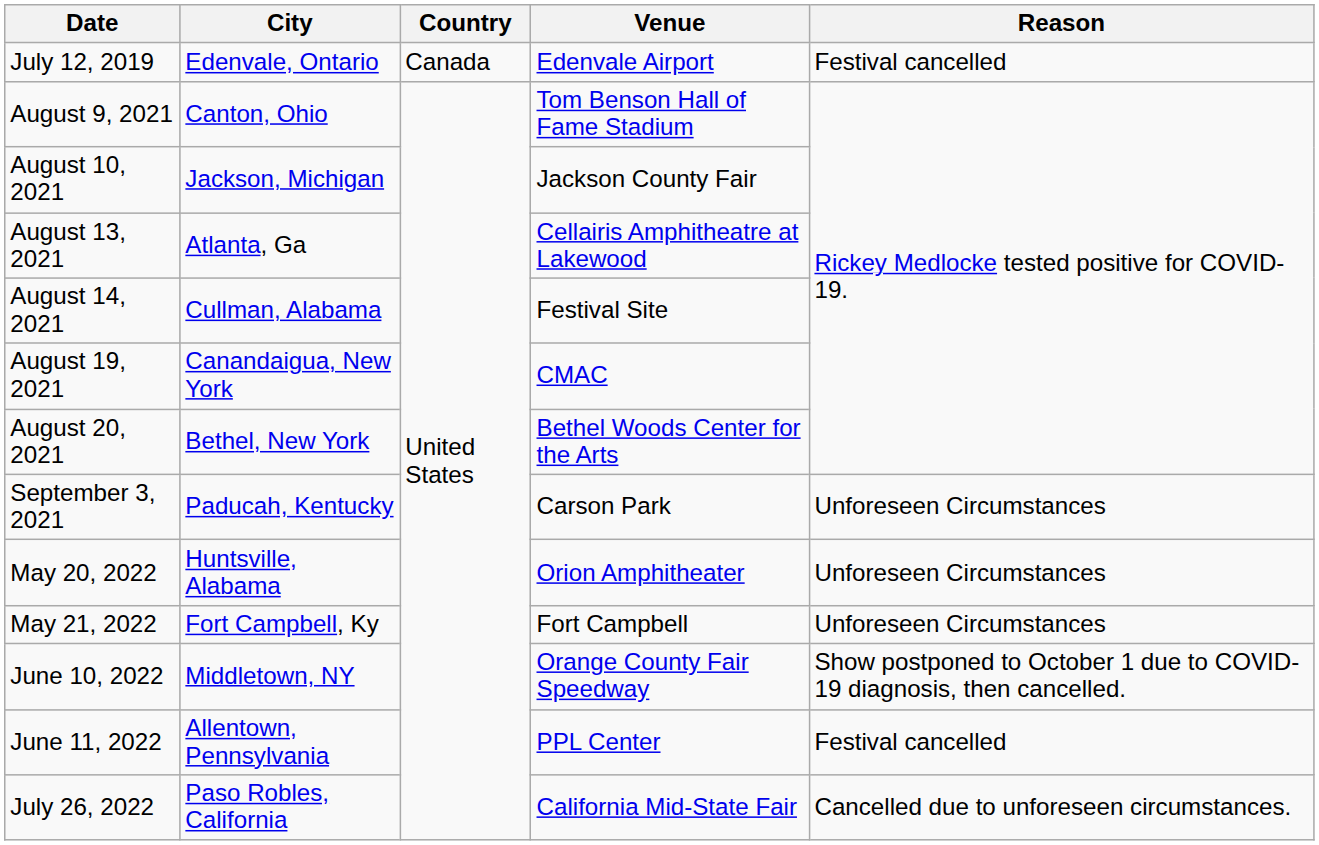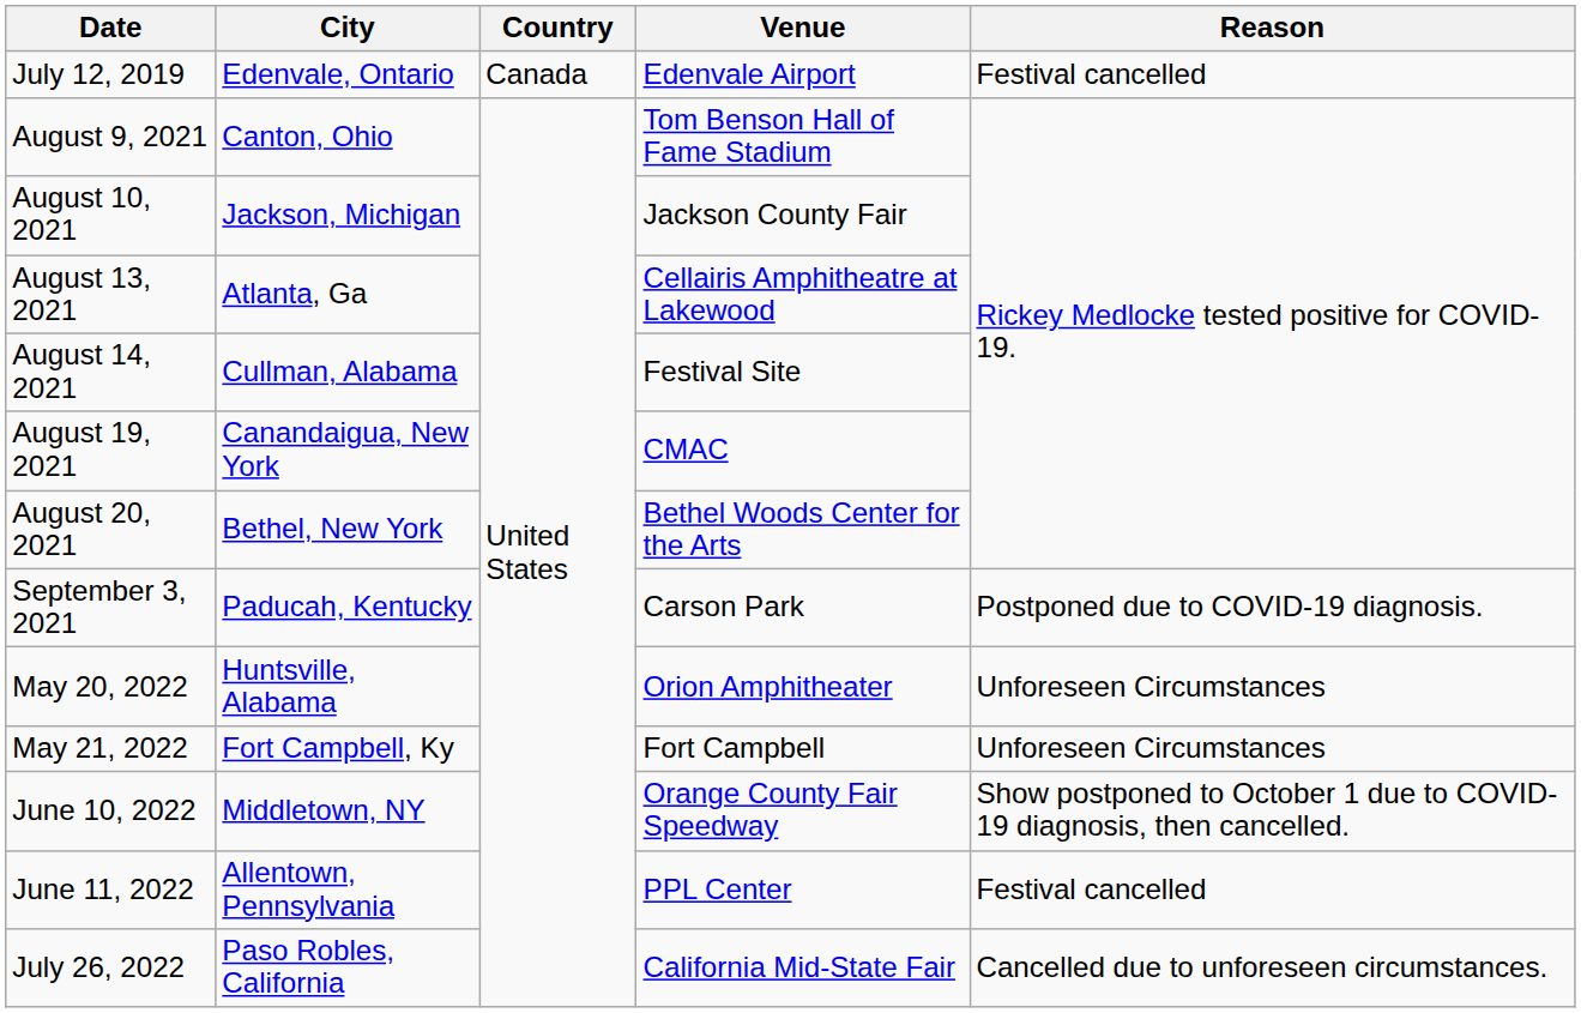 <table class="wikitable">
 <tr>
 <th>Date</th>
 <th>City</th>
 <th>Country</th>
 <th>Venue</th>
 <th>Reason</th>
 </tr>
 <tr>
 <td>July 12, 2019</td>
 <td><a href='#'>Edenvale, Ontario</a></td>
 <td>Canada</td>
 <td><a href='#'>Edenvale Airport</a></td>
 <td>Festival cancelled</td>
 </tr>
 <tr>
 <td>August 9, 2021</td>
 <td><a href='#'>Canton, Ohio</a></td>
 <td rowspan="12">United States</td>
 <td><a href='#'>Tom Benson Hall of Fame Stadium</a></td>
 <td rowspan="6"><a href='#'>Rickey Medlocke</a> tested positive for COVID-19.</td>
 </tr>
 <tr>
 <td>August 10, 2021</td>
 <td><a href='#'>Jackson, Michigan</a></td>
 <td>Jackson County Fair</td>
 </tr>
 <tr>
 <td>August 13, 2021</td>
 <td><a href='#'>Atlanta</a>, Ga</td>
 <td><a href='#'>Cellairis Amphitheatre at Lakewood</a></td>
 </tr>
 <tr>
 <td>August 14, 2021</td>
 <td><a href='#'>Cullman, Alabama</a></td>
 <td>Festival Site</td>
 </tr>
 <tr>
 <td>August 19, 2021</td>
 <td><a href='#'>Canandaigua, New York</a></td>
 <td><a href='#'>CMAC</a></td>
 </tr>
 <tr>
 <td>August 20, 2021</td>
 <td><a href='#'>Bethel, New York</a></td>
 <td><a href='#'>Bethel Woods Center for the Arts</a></td>
 </tr>
 <tr>
 <td>September 3, 2021</td>
 <td><a href='#'>Paducah, Kentucky</a></td>
 <td>Carson Park</td>
-<td>Unforeseen Circumstances</td>
+<td>Postponed due to COVID-19 diagnosis.</td>
 </tr>
 <tr>
 <td>May 20, 2022</td>
 <td><a href='#'>Huntsville, Alabama</a></td>
 <td><a href='#'>Orion Amphitheater</a></td>
 <td>Unforeseen Circumstances</td>
 </tr>
 <tr>
 <td>May 21, 2022</td>
 <td><a href='#'>Fort Campbell</a>, Ky</td>
 <td>Fort Campbell</td>
 <td>Unforeseen Circumstances</td>
 </tr>
 <tr>
 <td>June 10, 2022</td>
 <td><a href='#'>Middletown, NY</a></td>
 <td><a href='#'>Orange County Fair Speedway</a></td>
 <td>Show postponed to October 1 due to COVID-19 diagnosis, then cancelled.</td>
 </tr>
 <tr>
 <td>June 11, 2022</td>
 <td><a href='#'>Allentown, Pennsylvania</a></td>
 <td><a href='#'>PPL Center</a></td>
 <td>Festival cancelled</td>
 </tr>
 <tr>
 <td>July 26, 2022</td>
 <td><a href='#'>Paso Robles, California</a></td>
 <td><a href='#'>California Mid-State Fair</a></td>
 <td>Cancelled due to unforeseen circumstances.</td>
 </tr>
 </table>
